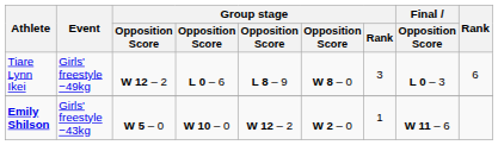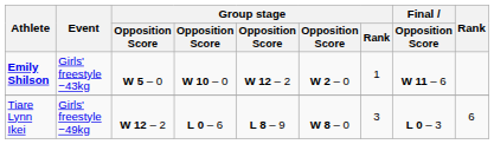 <table class="wikitable" style="font-size:90%">
 <tr>
 <th rowspan=2>Athlete</th>
 <th rowspan=2>Event</th>
 <th colspan=5>Group stage</th>
 <th>Final / </th>
 <th rowspan=2>Rank</th>
 </tr>
 <tr style="font-size:95%">
 <th>Opposition<br>Score</th>
 <th>Opposition<br>Score</th>
 <th>Opposition<br>Score</th>
 <th>Opposition<br>Score</th>
 <th>Rank</th>
 <th>Opposition<br>Score</th>
 </tr>
 <tr align=center>
+<td align=left><strong><a href='#'>Emily Shilson</a></strong></td>
+<td align=left><a href='#'>Girls' freestyle −43kg</a></td>
+<td><br><strong>W</strong> <strong>5</strong> – 0 <sup></sup></td>
+<td><br><strong>W</strong> <strong>10</strong> – 0 <sup></sup></td>
+<td><br><strong>W</strong> <strong>12</strong> – 2 <sup></sup></td>
+<td><br><strong>W</strong> <strong>2</strong> – 0 <sup></sup></td>
+<td>1 </td>
+<td><br><strong>W</strong> <strong>11</strong> – 6 <sup></sup></td>
+<td></td>
+</tr>
+<tr>
+</tr>
+<tr align=center>
 <td align=left><a href='#'>Tiare Lynn Ikei</a></td>
 <td align=left><a href='#'>Girls' freestyle −49kg</a></td>
 <td><br><strong>W</strong> <strong>12</strong> – 2 <sup></sup></td>
 <td><br><strong>L</strong> <strong>0</strong> – 6 <sup></sup></td>
 <td><br><strong>L</strong> <strong>8</strong> – 9 <sup></sup></td>
 <td><br><strong>W</strong> <strong>8</strong> – 0 <sup></sup></td>
 <td>3 </td>
 <td><br><strong>L</strong> <strong>0</strong> – 3 <sup></sup></td>
 <td>6</td>
 </tr>
-<tr>
-</tr>
-<tr align=center>
-<td align=left><strong><a href='#'>Emily Shilson</a></strong></td>
-<td align=left><a href='#'>Girls' freestyle −43kg</a></td>
-<td><br><strong>W</strong> <strong>5</strong> – 0 <sup></sup></td>
-<td><br><strong>W</strong> <strong>10</strong> – 0 <sup></sup></td>
-<td><br><strong>W</strong> <strong>12</strong> – 2 <sup></sup></td>
-<td><br><strong>W</strong> <strong>2</strong> – 0 <sup></sup></td>
-<td>1 </td>
-<td><br><strong>W</strong> <strong>11</strong> – 6 <sup></sup></td>
-<td></td>
-</tr>
 </table>
